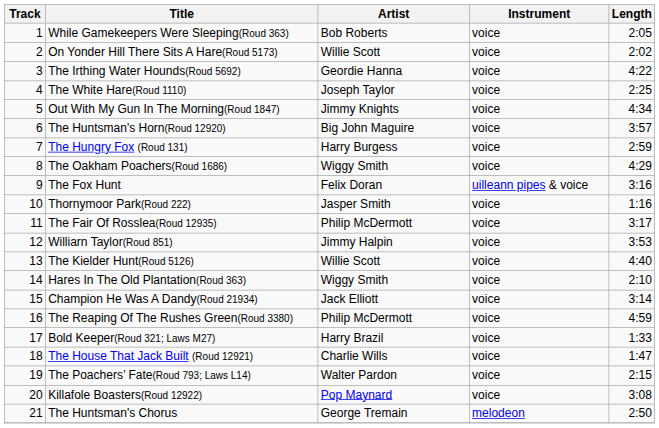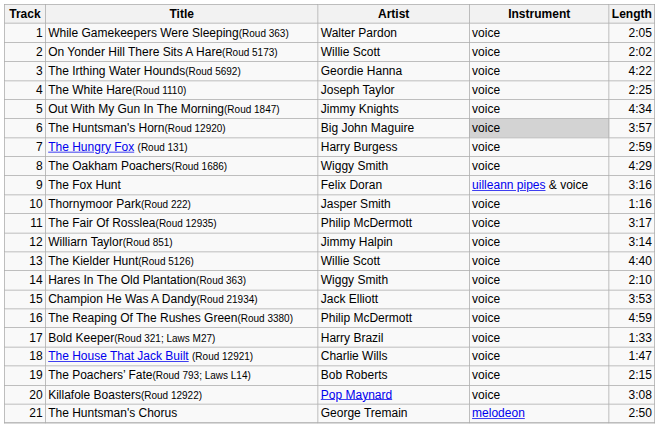 <table class="wikitable">
 <tr>
 <th style="width:  50px">Track</th>
 <th style="width: 475px">Title</th>
 <th style="width: 250px">Artist</th>
 <th style="width: 225px">Instrument</th>
 <th style="width:  50px">Length</th>
 </tr>
 <tr>
 <td style="text-align: right;">1</td>
 <td>While Gamekeepers Were Sleeping<small>(Roud 363)</small></td>
-<td>Bob Roberts</td>
+<td>Walter Pardon</td>
 <td>voice</td>
 <td style="text-align: right;">2:05</td>
 </tr>
 <tr>
 <td style="text-align: right;">2</td>
 <td>On Yonder Hill There Sits A Hare<small>(Roud 5173)</small></td>
 <td>Willie Scott</td>
 <td>voice</td>
 <td style="text-align: right;">2:02</td>
 </tr>
 <tr>
 <td style="text-align: right;">3</td>
 <td>The Irthing Water Hounds<small>(Roud 5692)</small></td>
 <td>Geordie Hanna</td>
 <td>voice</td>
 <td style="text-align: right;">4:22</td>
 </tr>
 <tr>
 <td style="text-align: right;">4</td>
 <td>The White Hare<small>(Roud 1110)</small></td>
 <td>Joseph Taylor</td>
 <td>voice</td>
 <td style="text-align: right;">2:25</td>
 </tr>
 <tr>
 <td style="text-align: right;">5</td>
 <td>Out With My Gun In The Morning<small>(Roud 1847)</small></td>
 <td>Jimmy Knights</td>
 <td>voice</td>
 <td style="text-align: right;">4:34</td>
 </tr>
 <tr>
 <td style="text-align: right;">6</td>
 <td>The Huntsman's Horn<small>(Roud 12920)</small></td>
 <td>Big John Maguire</td>
-<td>voice</td>
+<td style="background: lightgrey;">voice</td>
 <td style="text-align: right;">3:57</td>
 </tr>
 <tr>
 <td style="text-align: right;">7</td>
 <td><a href='#'>The Hungry Fox</a> <small>(Roud 131)</small></td>
 <td>Harry Burgess</td>
 <td>voice</td>
 <td style="text-align: right;">2:59</td>
 </tr>
 <tr>
 <td style="text-align: right;">8</td>
 <td>The Oakham Poachers<small>(Roud 1686)</small></td>
 <td>Wiggy Smith</td>
 <td>voice</td>
 <td style="text-align: right;">4:29</td>
 </tr>
 <tr>
 <td style="text-align: right;">9</td>
 <td>The Fox Hunt</td>
 <td>Felix Doran</td>
 <td><a href='#'>uilleann pipes</a> & voice</td>
 <td style="text-align: right;">3:16</td>
 </tr>
 <tr>
 <td style="text-align: right;">10</td>
 <td>Thornymoor Park<small>(Roud 222)</small></td>
 <td>Jasper Smith</td>
 <td>voice</td>
 <td style="text-align: right;">1:16</td>
 </tr>
 <tr>
 <td style="text-align: right;">11</td>
 <td>The Fair Of Rosslea<small>(Roud 12935)</small></td>
 <td>Philip McDermott</td>
 <td>voice</td>
 <td style="text-align: right;">3:17</td>
 </tr>
 <tr>
 <td style="text-align: right;">12</td>
 <td>Williarn Taylor<small>(Roud 851)</small></td>
 <td>Jimmy Halpin</td>
 <td>voice</td>
-<td style="text-align: right;">3:53</td>
+<td style="text-align: right;">3:14</td>
 </tr>
 <tr>
 <td style="text-align: right;">13</td>
 <td>The Kielder Hunt<small>(Roud 5126)</small></td>
 <td>Willie Scott</td>
 <td>voice</td>
 <td style="text-align: right;">4:40</td>
 </tr>
 <tr>
 <td style="text-align: right;">14</td>
 <td>Hares In The Old Plantation<small>(Roud 363)</small></td>
 <td>Wiggy Smith</td>
 <td>voice</td>
 <td style="text-align: right;">2:10</td>
 </tr>
 <tr>
 <td style="text-align: right;">15</td>
 <td>Champion He Was A Dandy<small>(Roud 21934)</small></td>
 <td>Jack Elliott</td>
 <td>voice</td>
-<td style="text-align: right;">3:14</td>
+<td style="text-align: right;">3:53</td>
 </tr>
 <tr>
 <td style="text-align: right;">16</td>
 <td>The Reaping Of The Rushes Green<small>(Roud 3380)</small></td>
 <td>Philip McDermott</td>
 <td>voice</td>
 <td style="text-align: right;">4:59</td>
 </tr>
 <tr>
 <td style="text-align: right;">17</td>
 <td>Bold Keeper<small>(Roud 321; Laws M27)</small></td>
 <td>Harry Brazil</td>
 <td>voice</td>
 <td style="text-align: right;">1:33</td>
 </tr>
 <tr>
 <td style="text-align: right;">18</td>
 <td><a href='#'>The House That Jack Built</a> <small>(Roud 12921)</small></td>
 <td>Charlie Wills</td>
 <td>voice</td>
 <td style="text-align: right;">1:47</td>
 </tr>
 <tr>
 <td style="text-align: right;">19</td>
 <td>The Poachers’ Fate<small>(Roud 793; Laws L14)</small></td>
-<td>Walter Pardon</td>
+<td>Bob Roberts</td>
 <td>voice</td>
 <td style="text-align: right;">2:15</td>
 </tr>
 <tr>
 <td style="text-align: right;">20</td>
 <td>Killafole Boasters<small>(Roud 12922)</small></td>
 <td><a href='#'>Pop Maynard</a></td>
 <td>voice</td>
 <td style="text-align: right;">3:08</td>
 </tr>
 <tr>
 <td style="text-align: right;">21</td>
 <td>The Huntsman's Chorus</td>
 <td>George Tremain</td>
 <td><a href='#'>melodeon</a></td>
 <td style="text-align: right;">2:50</td>
 </tr>
 <tr>
 </tr>
 </table>
